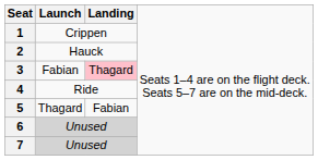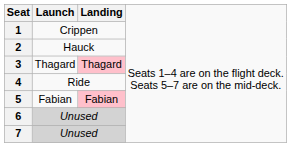 <table class="wikitable" style="text-align:center">
 <tr>
 <th>Seat</th>
 <th>Launch</th>
 <th>Landing</th>
 <td rowspan=8><br>Seats 1–4 are on the flight deck.<br>Seats 5–7 are on the mid-deck.</td>
 </tr>
 <tr>
 <th>1</th>
 <td colspan=2>Crippen</td>
 </tr>
 <tr>
 <th>2</th>
 <td colspan=2>Hauck</td>
 </tr>
 <tr>
 <th>3</th>
-<td>Fabian</td>
+<td>Thagard</td>
 <td style="background: pink;">Thagard</td>
 </tr>
 <tr>
 <th>4</th>
 <td colspan=2>Ride</td>
 </tr>
 <tr>
 <th>5</th>
-<td>Thagard</td>
 <td>Fabian</td>
+<td style="background: pink;">Fabian</td>
 </tr>
 <tr>
 <th>6</th>
 <td colspan=2 style="background-color:lightgray"><em>Unused</em></td>
 </tr>
 <tr>
 <th>7</th>
 <td colspan=2 style="background-color:lightgray"><em>Unused</em></td>
 </tr>
 </table>
